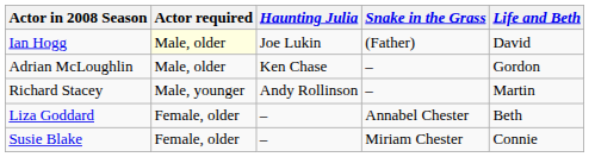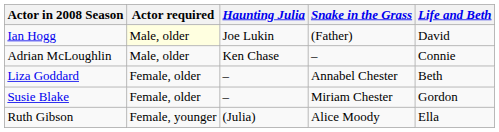 <table class="wikitable">
 <tr>
 <th>Actor in 2008 Season</th>
 <th>Actor required</th>
 <th><em><a href='#'>Haunting Julia</a></em></th>
 <th><em><a href='#'>Snake in the Grass</a></em></th>
 <th><em><a href='#'>Life and Beth</a></em></th>
 </tr>
 <tr>
 <td><a href='#'>Ian Hogg</a></td>
 <td style="background: lightyellow;">Male, older</td>
 <td>Joe Lukin</td>
 <td>(Father)</td>
 <td>David</td>
 </tr>
 <tr>
 <td>Adrian McLoughlin</td>
 <td>Male, older</td>
 <td>Ken Chase</td>
 <td>–</td>
-<td>Gordon</td>
-</tr>
-<tr>
-<td>Richard Stacey</td>
-<td>Male, younger</td>
-<td>Andy Rollinson</td>
-<td>–</td>
-<td>Martin</td>
+<td>Connie</td>
 </tr>
 <tr>
 <td><a href='#'>Liza Goddard</a></td>
 <td>Female, older</td>
 <td>–</td>
 <td>Annabel Chester</td>
 <td>Beth</td>
 </tr>
 <tr>
 <td><a href='#'>Susie Blake</a></td>
 <td>Female, older</td>
 <td>–</td>
 <td>Miriam Chester</td>
-<td>Connie</td>
+<td>Gordon</td>
+</tr>
+<tr>
+<td>Ruth Gibson</td>
+<td>Female, younger</td>
+<td>(Julia)</td>
+<td>Alice Moody</td>
+<td>Ella</td>
 </tr>
 </table>
